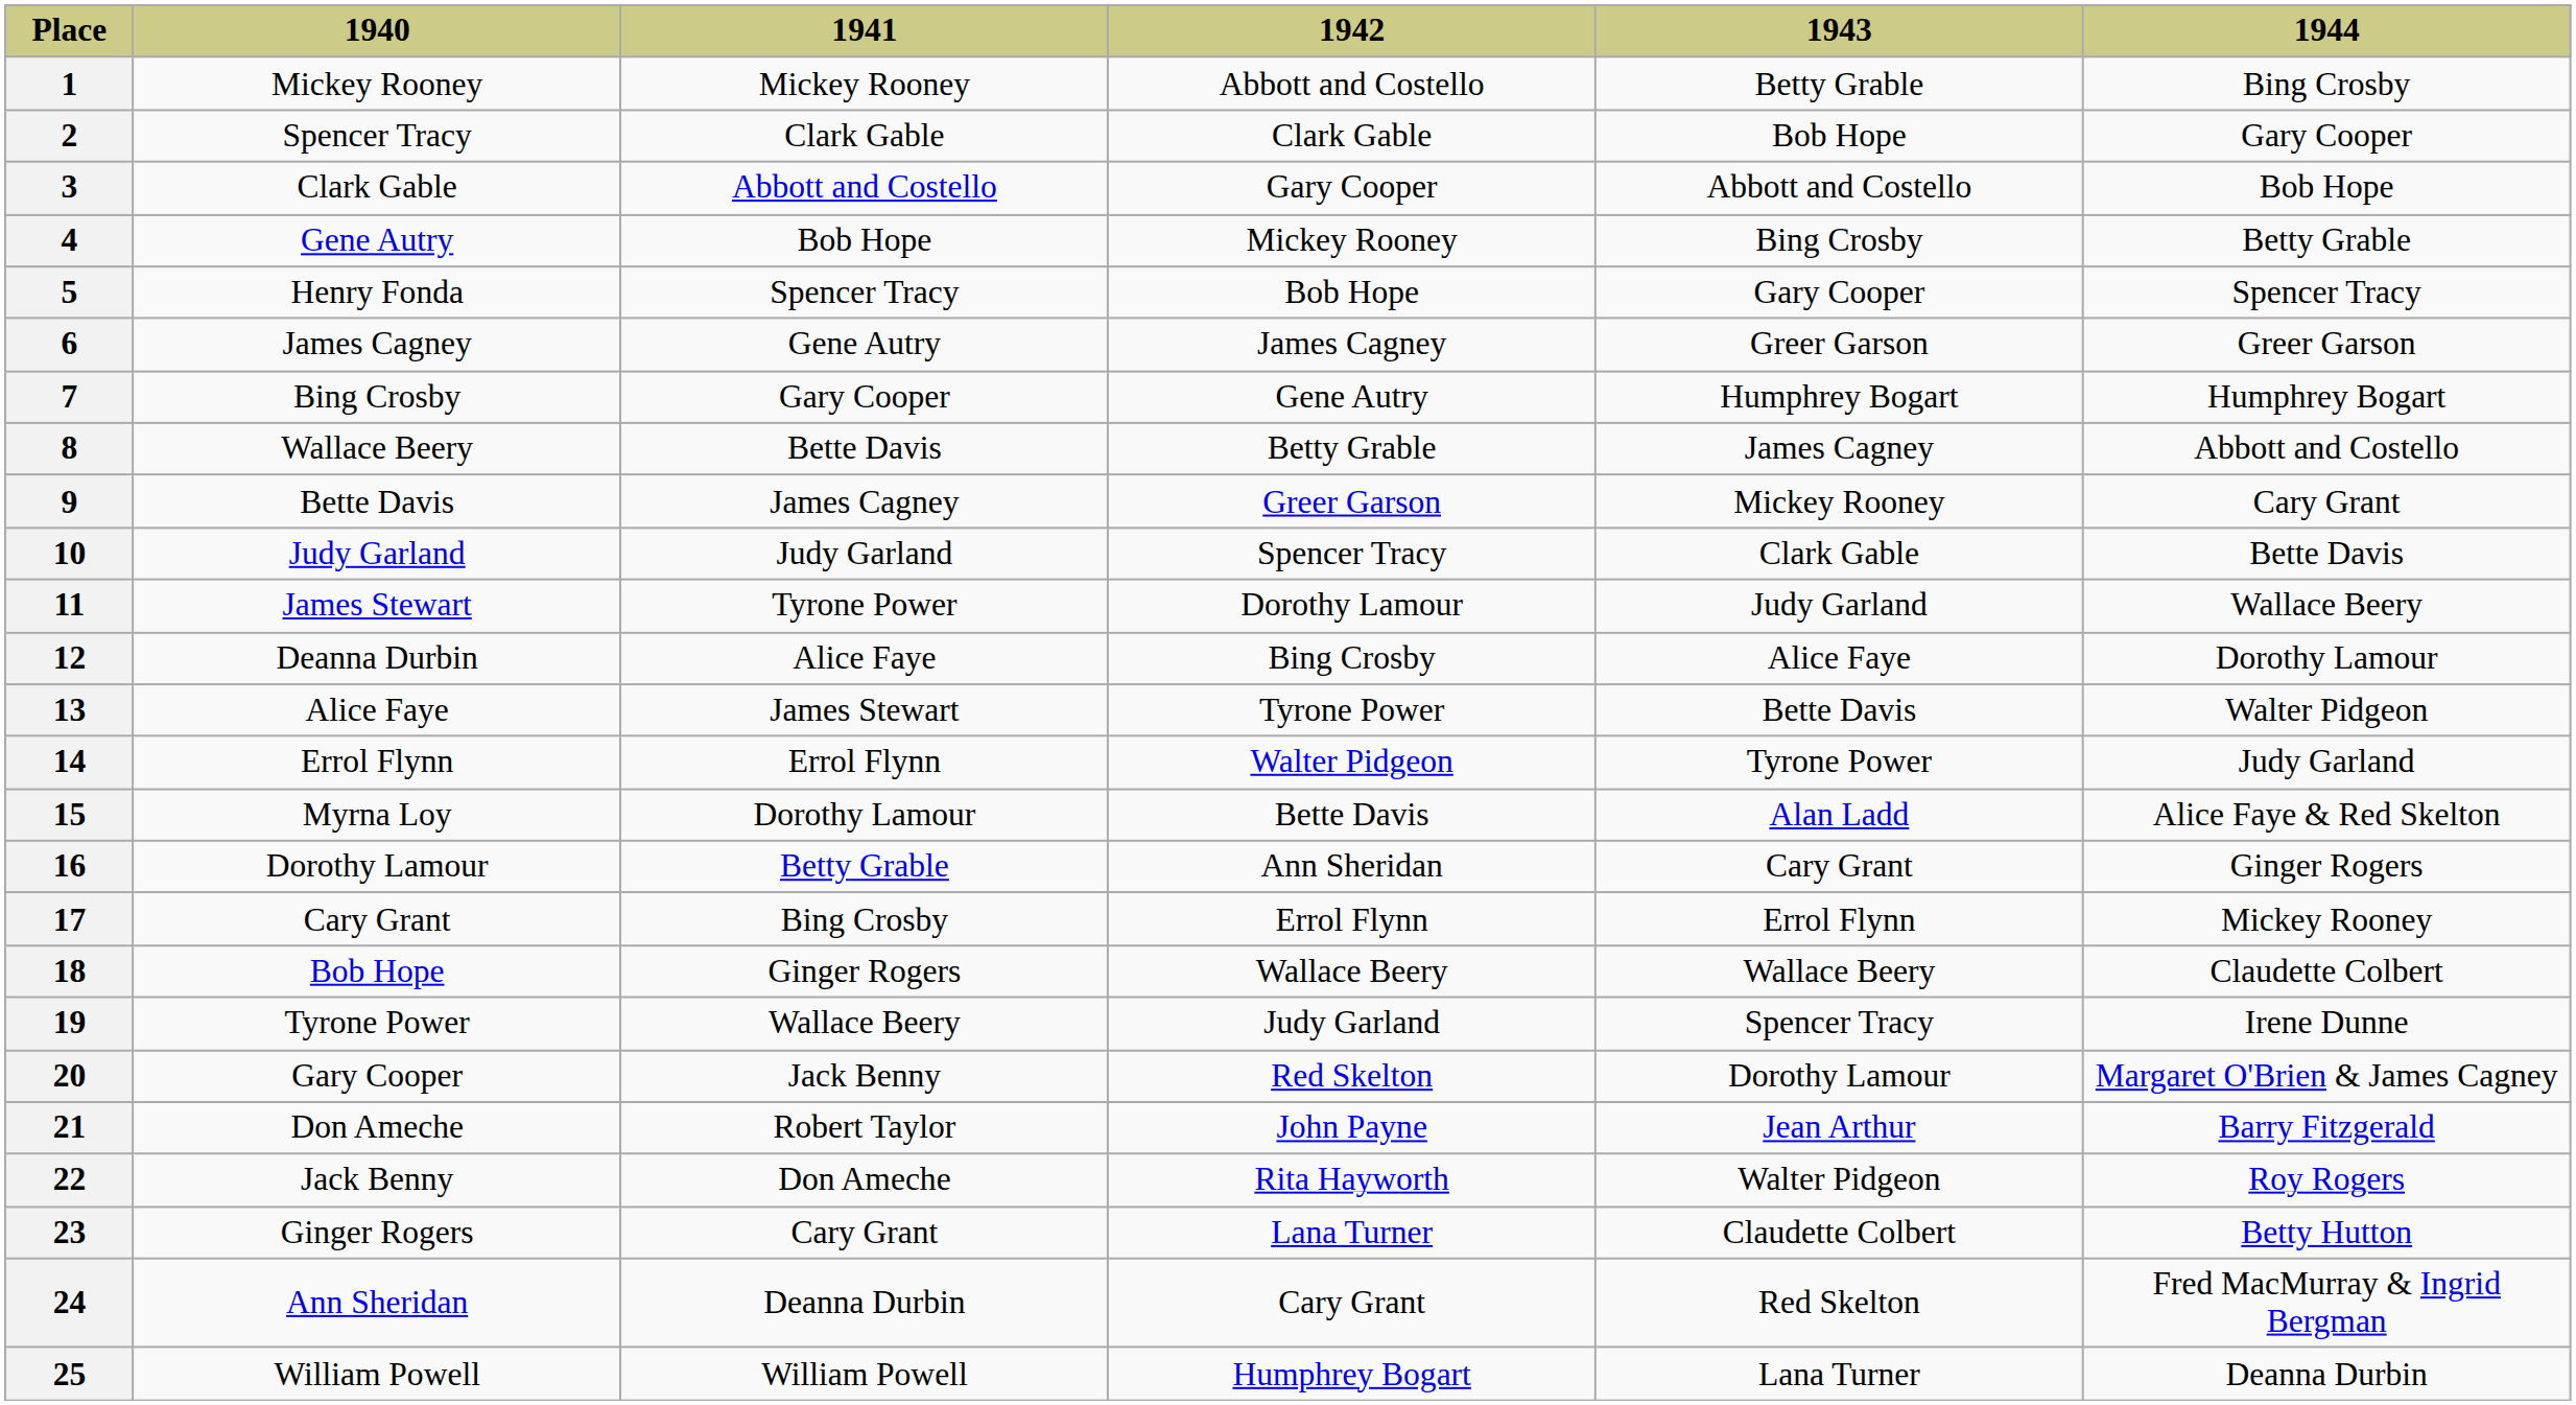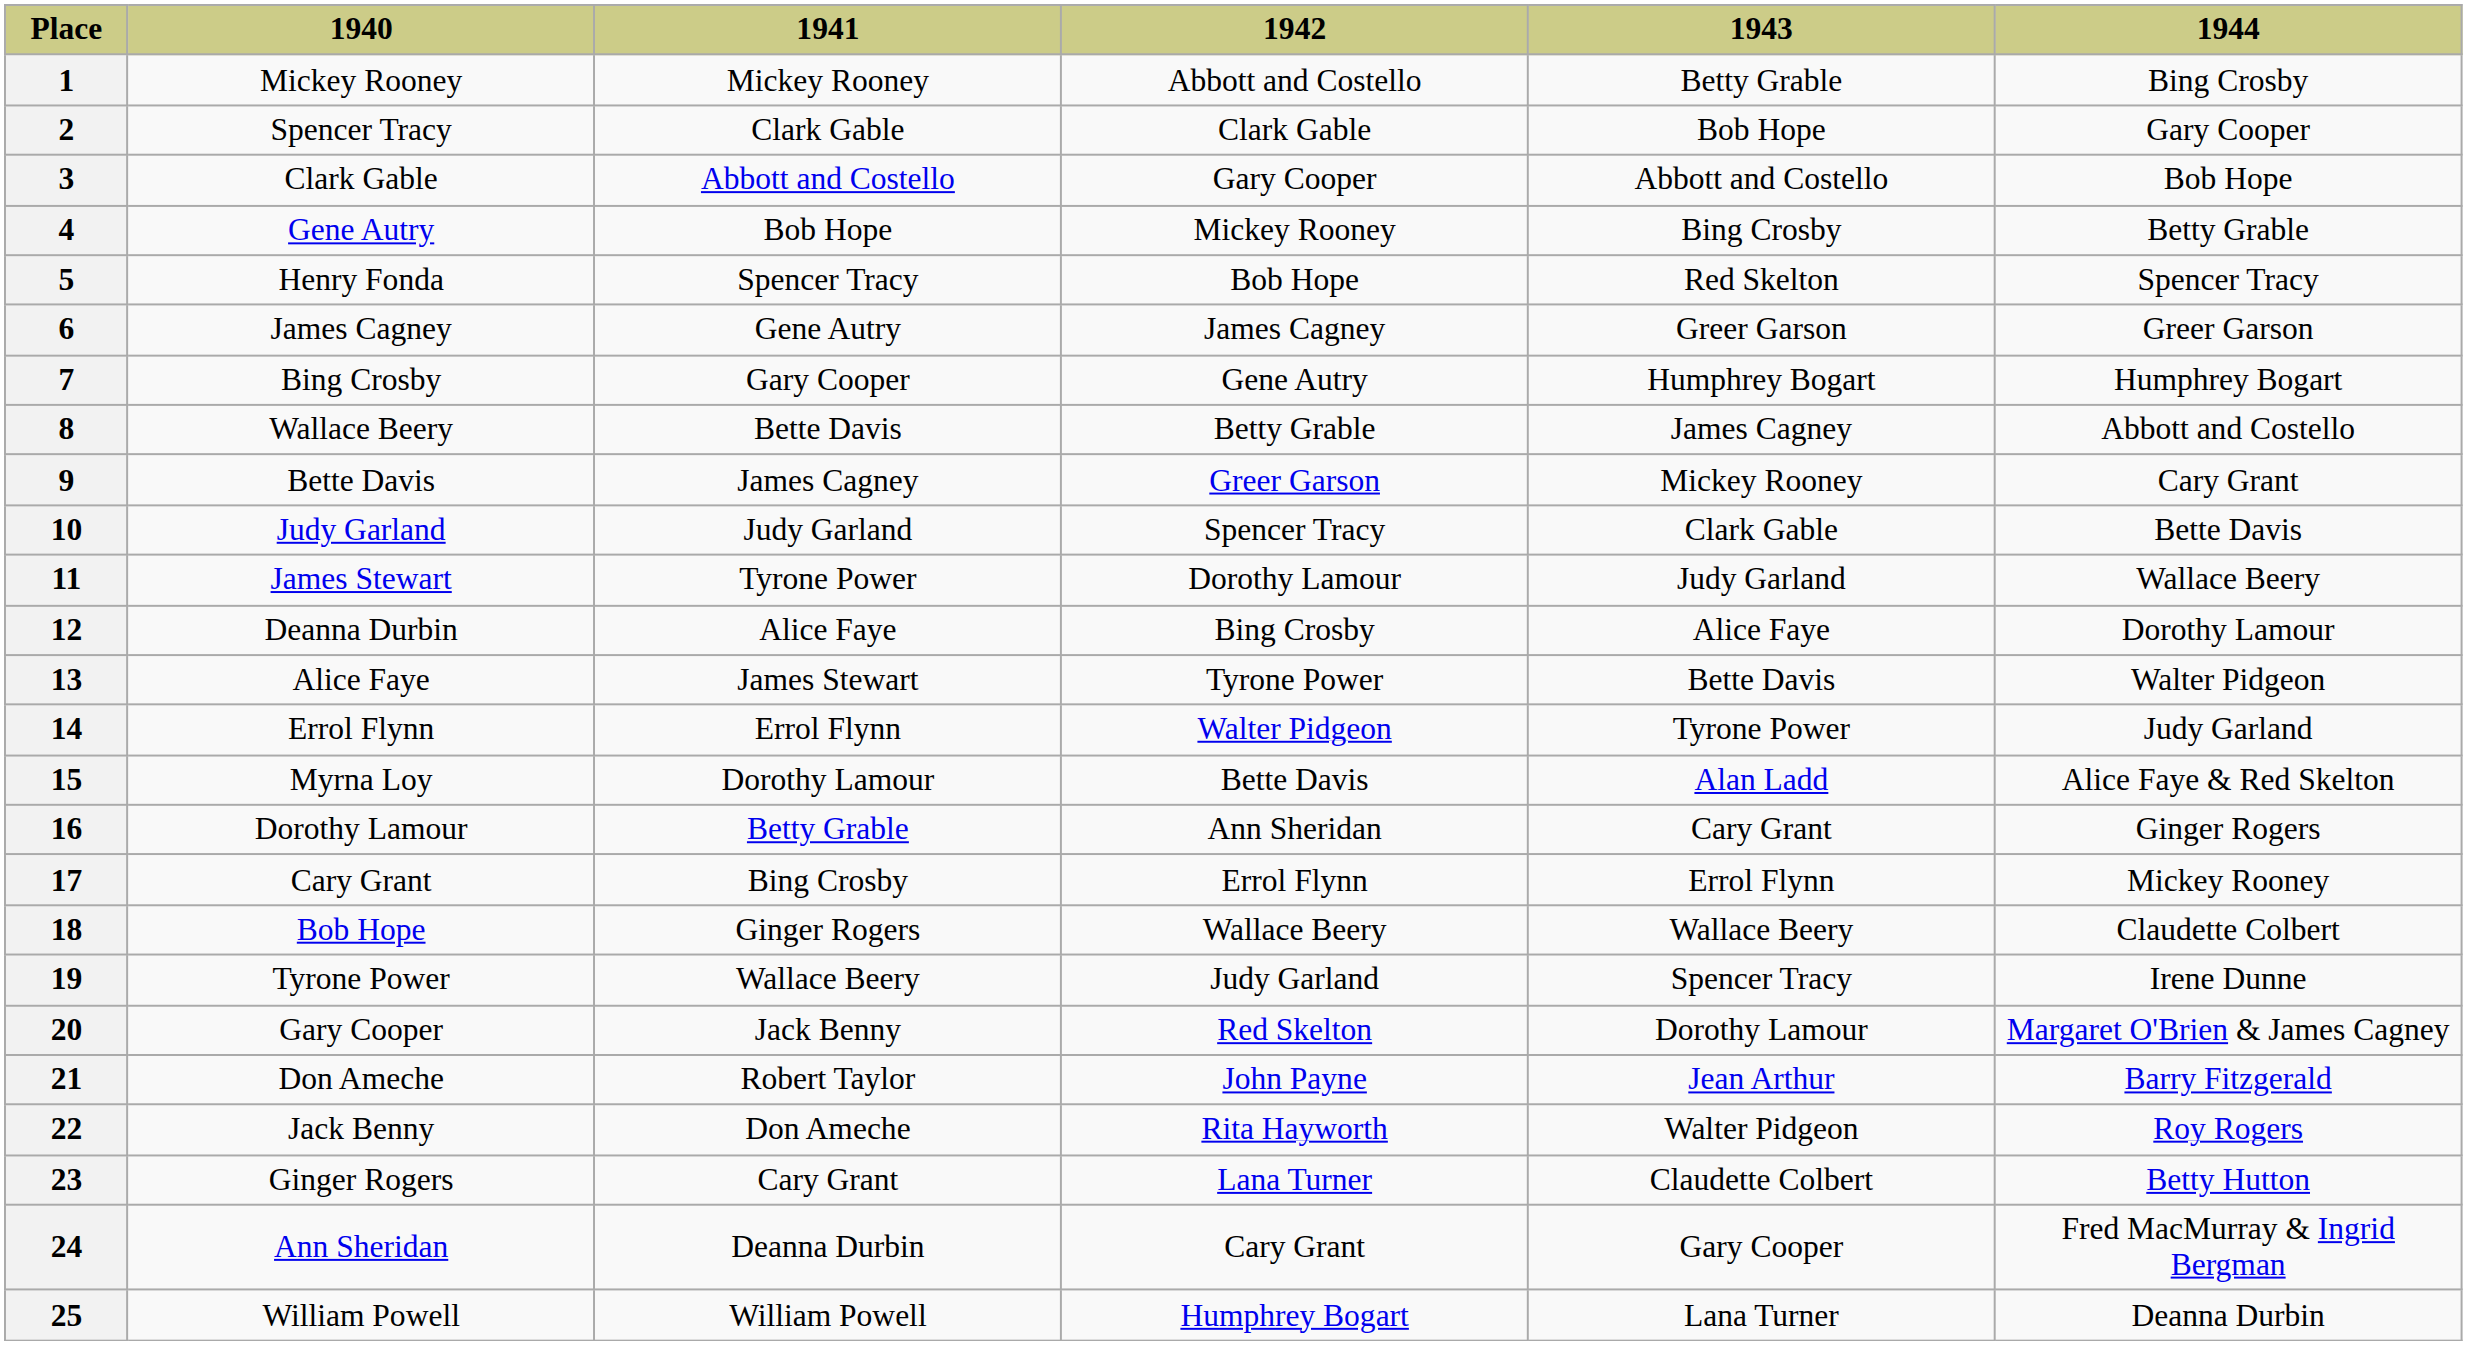 <table class="wikitable" style="text-align:center">
 <tr>
 <th scope="col" style="background:#CC8" width="5%">Place</th>
 <th scope="col" style="background:#CC8" width="19%">1940</th>
 <th scope="col" style="background:#CC8" width="19%">1941</th>
 <th scope="col" style="background:#CC8" width="19%">1942</th>
 <th scope="col" style="background:#CC8" width="19%">1943</th>
 <th scope="col" style="background:#CC8" width="19%">1944</th>
 </tr>
 <tr>
 <th scope="row">1</th>
 <td>Mickey Rooney</td>
 <td>Mickey Rooney</td>
 <td>Abbott and Costello</td>
 <td>Betty Grable</td>
 <td>Bing Crosby</td>
 </tr>
 <tr>
 <th scope="row">2</th>
 <td>Spencer Tracy</td>
 <td>Clark Gable</td>
 <td>Clark Gable</td>
 <td>Bob Hope</td>
 <td>Gary Cooper</td>
 </tr>
 <tr>
 <th scope="row">3</th>
 <td>Clark Gable</td>
 <td><a href='#'>Abbott and Costello</a></td>
 <td>Gary Cooper</td>
 <td>Abbott and Costello</td>
 <td>Bob Hope</td>
 </tr>
 <tr>
 <th scope="row">4</th>
 <td><a href='#'>Gene Autry</a></td>
 <td>Bob Hope</td>
 <td>Mickey Rooney</td>
 <td>Bing Crosby</td>
 <td>Betty Grable</td>
 </tr>
 <tr>
 <th scope="row">5</th>
 <td>Henry Fonda</td>
 <td>Spencer Tracy</td>
 <td>Bob Hope</td>
-<td>Gary Cooper</td>
+<td>Red Skelton</td>
 <td>Spencer Tracy</td>
 </tr>
 <tr>
 <th scope="row">6</th>
 <td>James Cagney</td>
 <td>Gene Autry</td>
 <td>James Cagney</td>
 <td>Greer Garson</td>
 <td>Greer Garson</td>
 </tr>
 <tr>
 <th scope="row">7</th>
 <td>Bing Crosby</td>
 <td>Gary Cooper</td>
 <td>Gene Autry</td>
 <td>Humphrey Bogart</td>
 <td>Humphrey Bogart</td>
 </tr>
 <tr>
 <th scope="row">8</th>
 <td>Wallace Beery</td>
 <td>Bette Davis</td>
 <td>Betty Grable</td>
 <td>James Cagney</td>
 <td>Abbott and Costello</td>
 </tr>
 <tr>
 <th scope="row">9</th>
 <td>Bette Davis</td>
 <td>James Cagney</td>
 <td><a href='#'>Greer Garson</a></td>
 <td>Mickey Rooney</td>
 <td>Cary Grant</td>
 </tr>
 <tr>
 <th scope="row">10</th>
 <td><a href='#'>Judy Garland</a></td>
 <td>Judy Garland</td>
 <td>Spencer Tracy</td>
 <td>Clark Gable</td>
 <td>Bette Davis</td>
 </tr>
 <tr>
 <th scope="row">11</th>
 <td><a href='#'>James Stewart</a></td>
 <td>Tyrone Power</td>
 <td>Dorothy Lamour</td>
 <td>Judy Garland</td>
 <td>Wallace Beery</td>
 </tr>
 <tr>
 <th scope="row">12</th>
 <td>Deanna Durbin</td>
 <td>Alice Faye</td>
 <td>Bing Crosby</td>
 <td>Alice Faye</td>
 <td>Dorothy Lamour</td>
 </tr>
 <tr>
 <th scope="row">13</th>
 <td>Alice Faye</td>
 <td>James Stewart</td>
 <td>Tyrone Power</td>
 <td>Bette Davis</td>
 <td>Walter Pidgeon</td>
 </tr>
 <tr>
 <th scope="row">14</th>
 <td>Errol Flynn</td>
 <td>Errol Flynn</td>
 <td><a href='#'>Walter Pidgeon</a></td>
 <td>Tyrone Power</td>
 <td>Judy Garland</td>
 </tr>
 <tr>
 <th scope="row">15</th>
 <td>Myrna Loy</td>
 <td>Dorothy Lamour</td>
 <td>Bette Davis</td>
 <td><a href='#'>Alan Ladd</a></td>
 <td>Alice Faye & Red Skelton</td>
 </tr>
 <tr>
 <th scope="row">16</th>
 <td>Dorothy Lamour</td>
 <td><a href='#'>Betty Grable</a></td>
 <td>Ann Sheridan</td>
 <td>Cary Grant</td>
 <td>Ginger Rogers</td>
 </tr>
 <tr>
 <th scope="row">17</th>
 <td>Cary Grant</td>
 <td>Bing Crosby</td>
 <td>Errol Flynn</td>
 <td>Errol Flynn</td>
 <td>Mickey Rooney</td>
 </tr>
 <tr>
 <th scope="row">18</th>
 <td><a href='#'>Bob Hope</a></td>
 <td>Ginger Rogers</td>
 <td>Wallace Beery</td>
 <td>Wallace Beery</td>
 <td>Claudette Colbert</td>
 </tr>
 <tr>
 <th scope="row">19</th>
 <td>Tyrone Power</td>
 <td>Wallace Beery</td>
 <td>Judy Garland</td>
 <td>Spencer Tracy</td>
 <td>Irene Dunne</td>
 </tr>
 <tr>
 <th scope="row">20</th>
 <td>Gary Cooper</td>
 <td>Jack Benny</td>
 <td><a href='#'>Red Skelton</a></td>
 <td>Dorothy Lamour</td>
 <td><a href='#'>Margaret O'Brien</a> & James Cagney</td>
 </tr>
 <tr>
 <th scope="row">21</th>
 <td>Don Ameche</td>
 <td>Robert Taylor</td>
 <td><a href='#'>John Payne</a></td>
 <td><a href='#'>Jean Arthur</a></td>
 <td><a href='#'>Barry Fitzgerald</a></td>
 </tr>
 <tr>
 <th scope="row">22</th>
 <td>Jack Benny</td>
 <td>Don Ameche</td>
 <td><a href='#'>Rita Hayworth</a></td>
 <td>Walter Pidgeon</td>
 <td><a href='#'>Roy Rogers</a></td>
 </tr>
 <tr>
 <th scope="row">23</th>
 <td>Ginger Rogers</td>
 <td>Cary Grant</td>
 <td><a href='#'>Lana Turner</a></td>
 <td>Claudette Colbert</td>
 <td><a href='#'>Betty Hutton</a></td>
 </tr>
 <tr>
 <th scope="row">24</th>
 <td><a href='#'>Ann Sheridan</a></td>
 <td>Deanna Durbin</td>
 <td>Cary Grant</td>
-<td>Red Skelton</td>
+<td>Gary Cooper</td>
 <td>Fred MacMurray & <a href='#'>Ingrid Bergman</a></td>
 </tr>
 <tr>
 <th scope="row">25</th>
 <td>William Powell</td>
 <td>William Powell</td>
 <td><a href='#'>Humphrey Bogart</a></td>
 <td>Lana Turner</td>
 <td>Deanna Durbin</td>
 </tr>
 </table>
